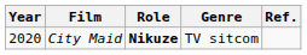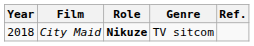 <table class="wikitable">
 <tr>
 <th>Year</th>
 <th>Film</th>
 <th>Role</th>
 <th>Genre</th>
 <th>Ref.</th>
 </tr>
 <tr>
-<td>2020</td>
+<td>2018</td>
 <td><em>City Maid</em></td>
 <td><strong>Nikuze</strong></td>
 <td>TV sitcom</td>
 <td></td>
 </tr>
 </table>
